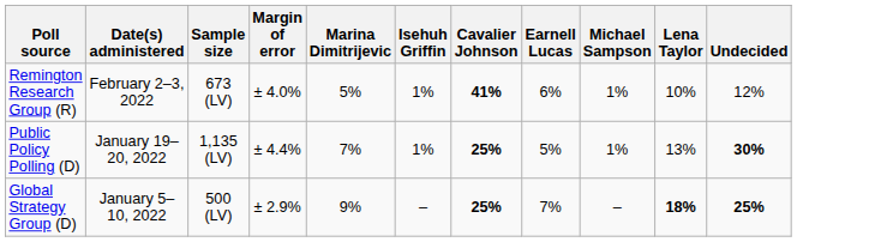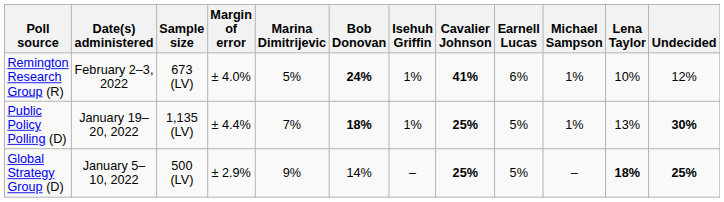 <table class="wikitable" style="font-size:90%;text-align:center;">
 <tr valign=bottom>
 <th>Poll source</th>
 <th>Date(s)<br>administered</th>
 <th>Sample<br>size</th>
 <th>Margin<br>of error</th>
 <th style="width:60px;">Marina<br>Dimitrijevic</th>
+<th style="width:60px;">Bob<br>Donovan</th>
 <th style="width:60px;">Isehuh<br>Griffin</th>
 <th style="width:60px;">Cavalier<br>Johnson</th>
 <th style="width:60px;">Earnell<br>Lucas</th>
 <th style="width:60px;">Michael<br>Sampson</th>
 <th style="width:60px;">Lena<br>Taylor</th>
 <th>Undecided</th>
 </tr>
 <tr>
 <td style="text-align:left;"><a href='#'>Remington Research Group</a> (R)</td>
 <td>February 2–3, 2022</td>
 <td>673 (LV)</td>
 <td>± 4.0%</td>
 <td>5%</td>
+<td><strong>24%</strong></td>
 <td>1%</td>
 <td><strong>41%</strong></td>
 <td>6%</td>
 <td>1%</td>
 <td>10%</td>
 <td>12%</td>
 </tr>
 <tr>
 <td style="text-align:left;"><a href='#'>Public Policy Polling</a> (D)</td>
 <td>January 19–20, 2022</td>
 <td>1,135 (LV)</td>
 <td>± 4.4%</td>
 <td>7%</td>
+<td><strong>18%</strong></td>
 <td>1%</td>
 <td><strong>25%</strong></td>
 <td>5%</td>
 <td>1%</td>
 <td>13%</td>
 <td><strong>30%</strong></td>
 </tr>
 <tr>
 <td style="text-align:left;"><a href='#'>Global Strategy Group</a> (D)</td>
 <td>January 5–10, 2022</td>
 <td>500 (LV)</td>
 <td>± 2.9%</td>
 <td>9%</td>
+<td>14%</td>
 <td>–</td>
 <td><strong>25%</strong></td>
-<td>7%</td>
+<td>5%</td>
 <td>–</td>
 <td><strong>18%</strong></td>
 <td><strong>25%</strong></td>
 </tr>
 </table>
